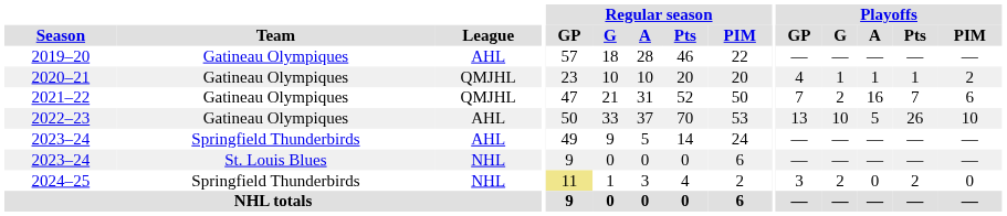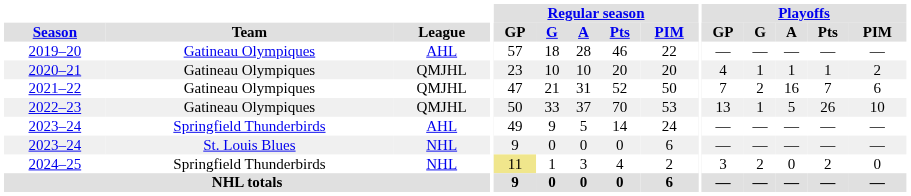 <table border="0" cellpadding="1" cellspacing="0" style="text-align:center; width:60em;">
 <tr bgcolor="#e0e0e0">
 <th colspan="3" bgcolor="#ffffff"></th>
 <th rowspan="101" bgcolor="#ffffff"></th>
 <th colspan="5"><a href='#'>Regular season</a></th>
 <th rowspan="101" bgcolor="#ffffff"></th>
 <th colspan="5"><a href='#'>Playoffs</a></th>
 </tr>
 <tr bgcolor="#e0e0e0">
 <th><a href='#'>Season</a></th>
 <th>Team</th>
 <th>League</th>
 <th>GP</th>
 <th><a href='#'>G</a></th>
 <th><a href='#'>A</a></th>
 <th><a href='#'>Pts</a></th>
 <th><a href='#'>PIM</a></th>
 <th>GP</th>
 <th>G</th>
 <th>A</th>
 <th>Pts</th>
 <th>PIM</th>
 </tr>
 <tr>
 <td><a href='#'>2019–20</a></td>
 <td><a href='#'>Gatineau Olympiques</a></td>
 <td><a href='#'>AHL</a></td>
 <td>57</td>
 <td>18</td>
 <td>28</td>
 <td>46</td>
 <td>22</td>
 <td>—</td>
 <td>—</td>
 <td>—</td>
 <td>—</td>
 <td>—</td>
 </tr>
 <tr bgcolor="#f0f0f0">
 <td><a href='#'>2020–21</a></td>
 <td>Gatineau Olympiques</td>
 <td>QMJHL</td>
 <td>23</td>
 <td>10</td>
 <td>10</td>
 <td>20</td>
 <td>20</td>
 <td>4</td>
 <td>1</td>
 <td>1</td>
 <td>1</td>
 <td>2</td>
 </tr>
 <tr>
 <td><a href='#'>2021–22</a></td>
 <td>Gatineau Olympiques</td>
 <td>QMJHL</td>
 <td>47</td>
 <td>21</td>
 <td>31</td>
 <td>52</td>
 <td>50</td>
 <td>7</td>
 <td>2</td>
 <td>16</td>
 <td>7</td>
 <td>6</td>
 </tr>
 <tr bgcolor="#f0f0f0">
 <td><a href='#'>2022–23</a></td>
 <td>Gatineau Olympiques</td>
-<td>AHL</td>
+<td>QMJHL</td>
 <td>50</td>
 <td>33</td>
 <td>37</td>
 <td>70</td>
 <td>53</td>
 <td>13</td>
-<td>10</td>
+<td>1</td>
 <td>5</td>
 <td>26</td>
 <td>10</td>
 </tr>
 <tr>
 <td><a href='#'>2023–24</a></td>
 <td><a href='#'>Springfield Thunderbirds</a></td>
 <td><a href='#'>AHL</a></td>
 <td>49</td>
 <td>9</td>
 <td>5</td>
 <td>14</td>
 <td>24</td>
 <td>—</td>
 <td>—</td>
 <td>—</td>
 <td>—</td>
 <td>—</td>
 </tr>
 <tr bgcolor="#f0f0f0">
 <td><a href='#'>2023–24</a></td>
 <td><a href='#'>St. Louis Blues</a></td>
 <td><a href='#'>NHL</a></td>
 <td>9</td>
 <td>0</td>
 <td>0</td>
 <td>0</td>
 <td>6</td>
 <td>—</td>
 <td>—</td>
 <td>—</td>
 <td>—</td>
 <td>—</td>
 </tr>
 <tr>
 <td><a href='#'>2024–25</a></td>
 <td>Springfield Thunderbirds</td>
 <td><a href='#'>NHL</a></td>
 <td style="background: khaki;">11</td>
 <td>1</td>
 <td>3</td>
 <td>4</td>
 <td>2</td>
 <td>3</td>
 <td>2</td>
 <td>0</td>
 <td>2</td>
 <td>0</td>
 </tr>
 <tr bgcolor="#e0e0e0">
 <th colspan="3">NHL totals</th>
 <th>9</th>
 <th>0</th>
 <th>0</th>
 <th>0</th>
 <th>6</th>
 <th>—</th>
 <th>—</th>
 <th>—</th>
 <th>—</th>
 <th>—</th>
 </tr>
 </table>
